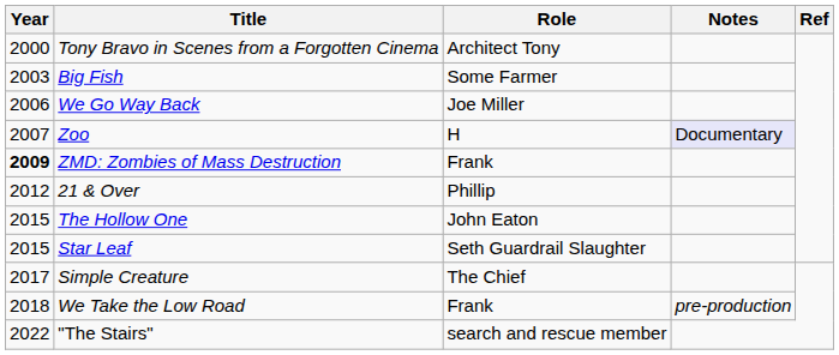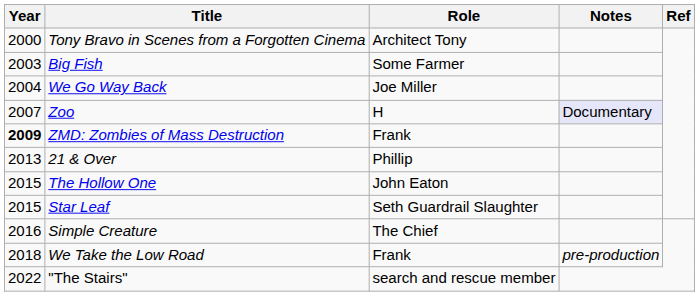 <table class="wikitable sortable">
 <tr>
 <th>Year</th>
 <th>Title</th>
 <th>Role</th>
 <th class="unsortable">Notes</th>
 <th>Ref</th>
 </tr>
 <tr>
 <td>2000</td>
 <td><em>Tony Bravo in Scenes from a Forgotten Cinema</em></td>
 <td>Architect Tony</td>
 <td></td>
 <td rowspan=8></td>
 </tr>
 <tr>
 <td>2003</td>
 <td><em><a href='#'>Big Fish</a></em></td>
 <td>Some Farmer</td>
 <td></td>
 </tr>
 <tr>
-<td>2006</td>
+<td>2004</td>
 <td><em><a href='#'>We Go Way Back</a></em></td>
 <td>Joe Miller</td>
 <td></td>
 </tr>
 <tr>
 <td>2007</td>
 <td><em><a href='#'>Zoo</a></em></td>
 <td>H</td>
 <td style="background: lavender;">Documentary</td>
 </tr>
 <tr>
 <td><strong>2009</strong></td>
 <td><em><a href='#'>ZMD: Zombies of Mass Destruction</a></em></td>
 <td>Frank</td>
 <td></td>
 </tr>
 <tr>
-<td>2012</td>
+<td>2013</td>
 <td><em>21 & Over</em></td>
 <td>Phillip</td>
 <td></td>
 </tr>
 <tr>
 <td>2015</td>
 <td><em><a href='#'>The Hollow One</a></em></td>
 <td>John Eaton</td>
 <td></td>
 </tr>
 <tr>
 <td>2015</td>
 <td><em><a href='#'>Star Leaf</a></em></td>
 <td>Seth Guardrail Slaughter</td>
 <td></td>
 </tr>
 <tr>
-<td>2017</td>
+<td>2016</td>
 <td><em>Simple Creature</em></td>
 <td>The Chief</td>
 <td></td>
 </tr>
 <tr>
 <td>2018</td>
 <td><em>We Take the Low Road</em></td>
 <td>Frank</td>
 <td><em>pre-production</em></td>
 </tr>
 <tr>
 <td>2022</td>
 <td>"The Stairs"</td>
 <td>search and rescue member</td>
 </tr>
 </table>
